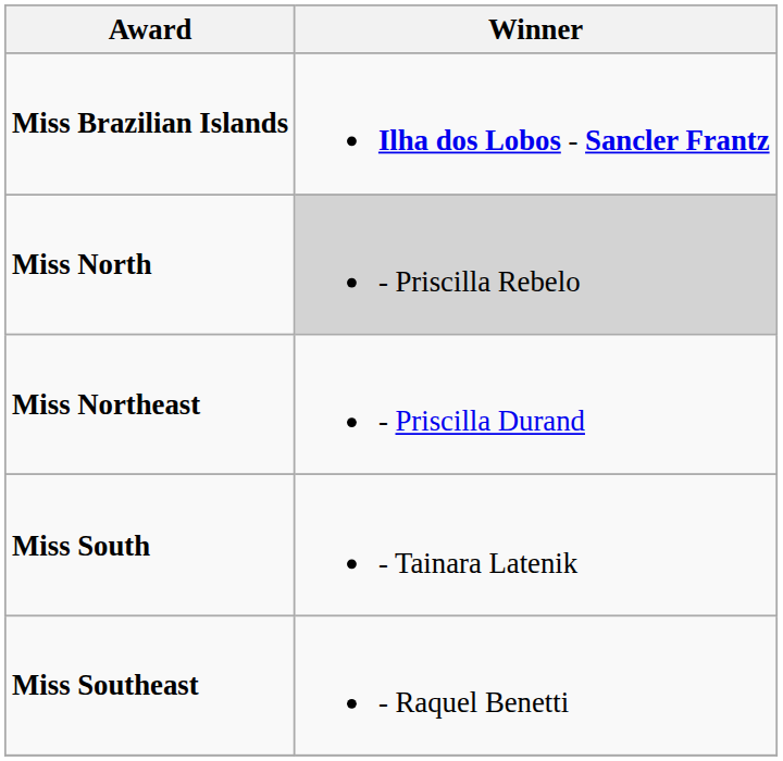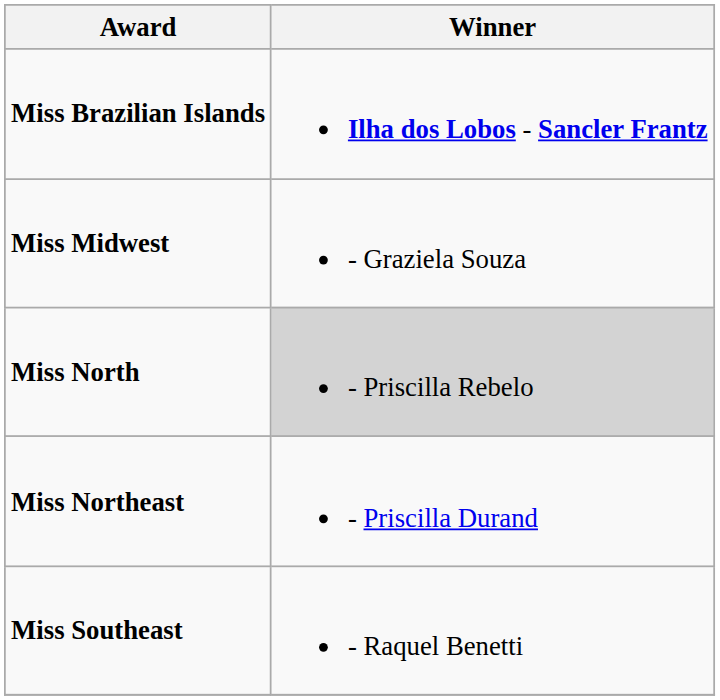 <table class="wikitable sortable" style="font-size:95%;">
 <tr>
 <th>Award</th>
 <th>Winner</th>
 </tr>
 <tr>
 <td><strong>Miss Brazilian Islands</strong></td>
 <td><br><ul><li><strong> <a href='#'>Ilha dos Lobos</a></strong> - <strong><a href='#'>Sancler Frantz</a></strong></li></ul></td>
 </tr>
 <tr>
+<td><strong>Miss Midwest</strong></td>
+<td><br><ul><li><strong></strong> - Graziela Souza</li></ul></td>
+</tr>
+<tr>
 <td><strong>Miss North</strong></td>
 <td style="background: lightgrey;"><br><ul><li><strong></strong> - Priscilla Rebelo</li></ul></td>
 </tr>
 <tr>
 <td><strong>Miss Northeast</strong></td>
 <td><br><ul><li><strong></strong> - <a href='#'>Priscilla Durand</a></li></ul></td>
 </tr>
 <tr>
-<td><strong>Miss South</strong></td>
-<td><br><ul><li><strong></strong> - Tainara Latenik</li></ul></td>
-</tr>
-<tr>
 <td><strong>Miss Southeast</strong></td>
 <td><br><ul><li><strong></strong> - Raquel Benetti</li></ul></td>
 </tr>
 <tr>
 </tr>
 </table>
